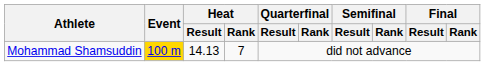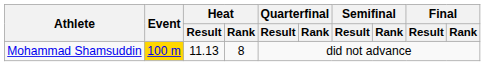 <table class=wikitable style="font-size:90%">
 <tr>
 <th rowspan="2">Athlete</th>
 <th rowspan="2">Event</th>
 <th colspan="2">Heat</th>
 <th colspan="2">Quarterfinal</th>
 <th colspan="2">Semifinal</th>
 <th colspan="2">Final</th>
 </tr>
 <tr style="font-size:95%">
 <th>Result</th>
 <th>Rank</th>
 <th>Result</th>
 <th>Rank</th>
 <th>Result</th>
 <th>Rank</th>
 <th>Result</th>
 <th>Rank</th>
 </tr>
 <tr align=center>
 <td align=left><a href='#'>Mohammad Shamsuddin</a></td>
 <td align=left style="background: gold;"><a href='#'>100 m</a></td>
-<td>14.13</td>
-<td>7</td>
+<td>11.13</td>
+<td>8</td>
 <td colspan=6>did not advance</td>
 </tr>
 </table>
